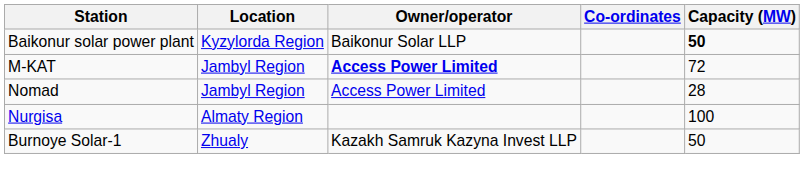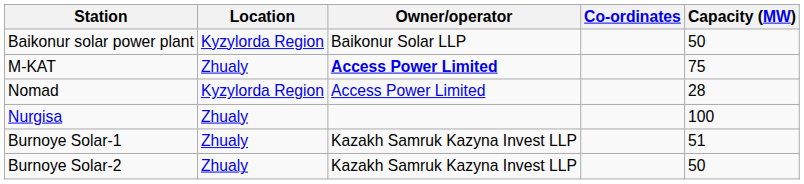 <table class="wikitable sortable">
 <tr>
 <th>Station</th>
 <th>Location</th>
 <th>Owner/operator</th>
 <th><a href='#'>Co-ordinates</a></th>
 <th>Capacity (<a href='#'>MW</a>)</th>
 </tr>
 <tr>
 <td>Baikonur solar power plant</td>
 <td><a href='#'>Kyzylorda Region</a></td>
 <td>Baikonur Solar LLP</td>
 <td></td>
-<td><strong>50</strong></td>
+<td>50</td>
 </tr>
 <tr>
 <td>M-KAT</td>
-<td><a href='#'>Jambyl Region</a></td>
+<td><a href='#'>Zhualy</a></td>
 <td><strong><a href='#'>Access Power Limited</a></strong></td>
 <td></td>
-<td>72</td>
+<td>75</td>
 </tr>
 <tr>
 <td>Nomad</td>
-<td><a href='#'>Jambyl Region</a></td>
+<td><a href='#'>Kyzylorda Region</a></td>
 <td><a href='#'>Access Power Limited</a></td>
 <td></td>
 <td>28</td>
 </tr>
 <tr>
 <td><a href='#'>Nurgisa</a></td>
-<td><a href='#'>Almaty Region</a></td>
+<td><a href='#'>Zhualy</a></td>
 <td></td>
 <td></td>
 <td>100</td>
 </tr>
 <tr>
 <td>Burnoye Solar-1</td>
 <td><a href='#'>Zhualy</a></td>
 <td>Kazakh Samruk Kazyna Invest LLP</td>
 <td></td>
+<td>51</td>
+</tr>
+<tr>
+<td>Burnoye Solar-2</td>
+<td><a href='#'>Zhualy</a></td>
+<td>Kazakh Samruk Kazyna Invest LLP</td>
+<td></td>
 <td>50</td>
 </tr>
 </table>
